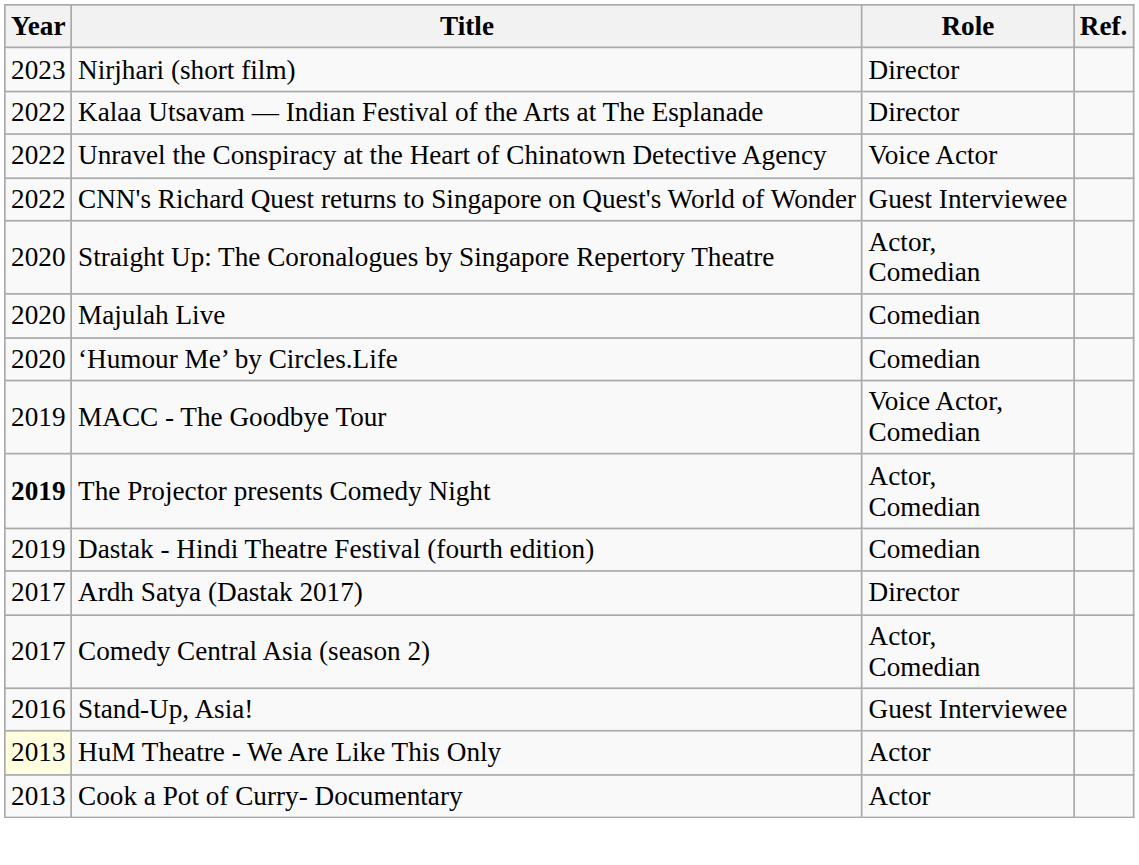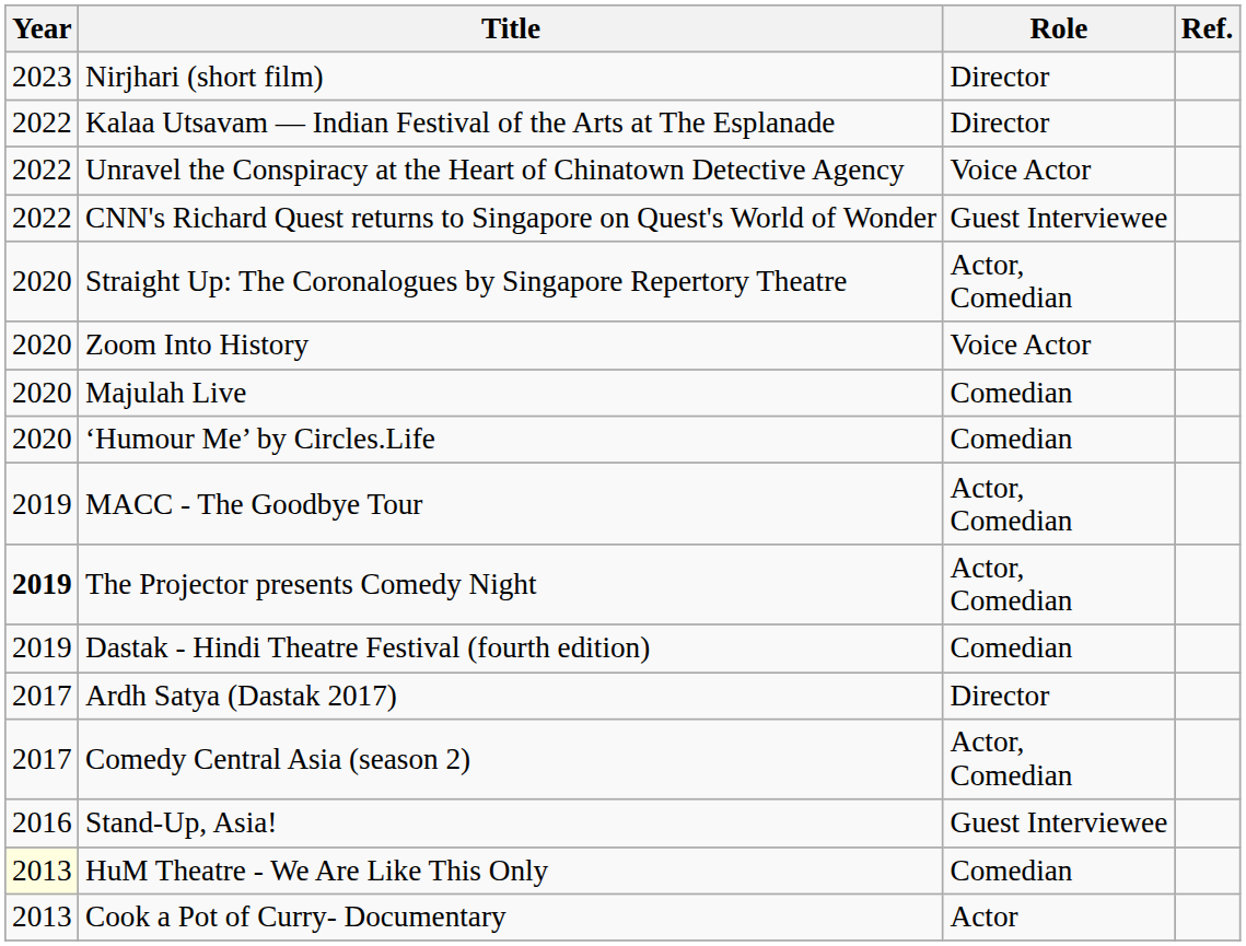 <table class="wikitable">
 <tr>
 <th><strong>Year</strong></th>
 <th><strong>Title</strong></th>
 <th><strong>Role</strong></th>
 <th><strong>Ref.</strong></th>
 </tr>
 <tr>
 <td>2023</td>
 <td>Nirjhari (short film)</td>
 <td>Director</td>
 <td></td>
 </tr>
 <tr>
 <td>2022</td>
 <td>Kalaa Utsavam — Indian Festival of the Arts at The Esplanade</td>
 <td>Director</td>
 <td></td>
 </tr>
 <tr>
 <td>2022</td>
 <td>Unravel the Conspiracy at the Heart of Chinatown Detective Agency</td>
 <td>Voice Actor</td>
 <td></td>
 </tr>
 <tr>
 <td>2022</td>
 <td>CNN's Richard Quest returns to Singapore on Quest's World of Wonder</td>
 <td>Guest Interviewee</td>
 <td></td>
 </tr>
 <tr>
 <td>2020</td>
 <td>Straight Up: The Coronalogues by Singapore Repertory Theatre</td>
 <td>Actor,<br>Comedian</td>
 <td></td>
 </tr>
 <tr>
 <td>2020</td>
+<td>Zoom Into History</td>
+<td>Voice Actor</td>
+<td></td>
+</tr>
+<tr>
+<td>2020</td>
 <td>Majulah Live</td>
 <td>Comedian</td>
 <td></td>
 </tr>
 <tr>
 <td>2020</td>
 <td>‘Humour Me’ by Circles.Life</td>
 <td>Comedian</td>
 <td></td>
 </tr>
 <tr>
 <td>2019</td>
 <td>MACC - The Goodbye Tour</td>
-<td>Voice Actor,<br>Comedian</td>
+<td>Actor,<br>Comedian</td>
 <td></td>
 </tr>
 <tr>
 <td><strong>2019</strong></td>
 <td>The Projector presents Comedy Night</td>
 <td>Actor,<br>Comedian</td>
 <td></td>
 </tr>
 <tr>
 <td>2019</td>
 <td>Dastak - Hindi Theatre Festival (fourth edition)</td>
 <td>Comedian</td>
 <td></td>
 </tr>
 <tr>
 <td>2017</td>
 <td>Ardh Satya (Dastak 2017)</td>
 <td>Director</td>
 <td></td>
 </tr>
 <tr>
 <td>2017</td>
 <td>Comedy Central Asia (season 2)</td>
 <td>Actor,<br>Comedian</td>
 <td></td>
 </tr>
 <tr>
 <td>2016</td>
 <td>Stand-Up, Asia!</td>
 <td>Guest Interviewee</td>
 <td></td>
 </tr>
 <tr>
 <td style="background: lightyellow;">2013</td>
 <td>HuM Theatre - We Are Like This Only</td>
-<td>Actor</td>
+<td>Comedian</td>
 <td></td>
 </tr>
 <tr>
 <td>2013</td>
 <td>Cook a Pot of Curry- Documentary</td>
 <td>Actor</td>
 <td></td>
 </tr>
 </table>
